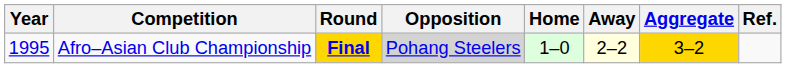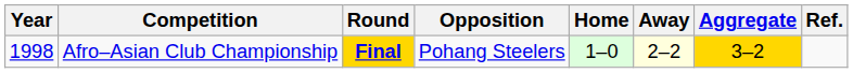 <table class="wikitable plainrowheaders">
 <tr>
 <th scope="col">Year</th>
 <th scope="col">Competition</th>
 <th scope="col">Round</th>
 <th scope="col">Opposition</th>
 <th scope="col">Home</th>
 <th scope="col">Away</th>
 <th scope="col"><a href='#'>Aggregate</a></th>
 <th scope="col">Ref.</th>
 </tr>
 <tr>
-<td style="text-align:center;"><a href='#'>1995</a></td>
+<td style="text-align:center;"><a href='#'>1998</a></td>
 <td><a href='#'>Afro–Asian Club Championship</a></td>
 <td style="text-align:center; background:gold;"><strong><a href='#'>Final</a></strong></td>
-<td align="left" style="background: lightgrey;"> <a href='#'>Pohang Steelers</a></td>
+<td align="left"> <a href='#'>Pohang Steelers</a></td>
 <td style="background:#dfd; text-align:center">1–0</td>
 <td style="background:#ffd; text-align:center">2–2</td>
 <td style="text-align:center; background:gold;">3–2</td>
 <td></td>
 </tr>
 </table>
